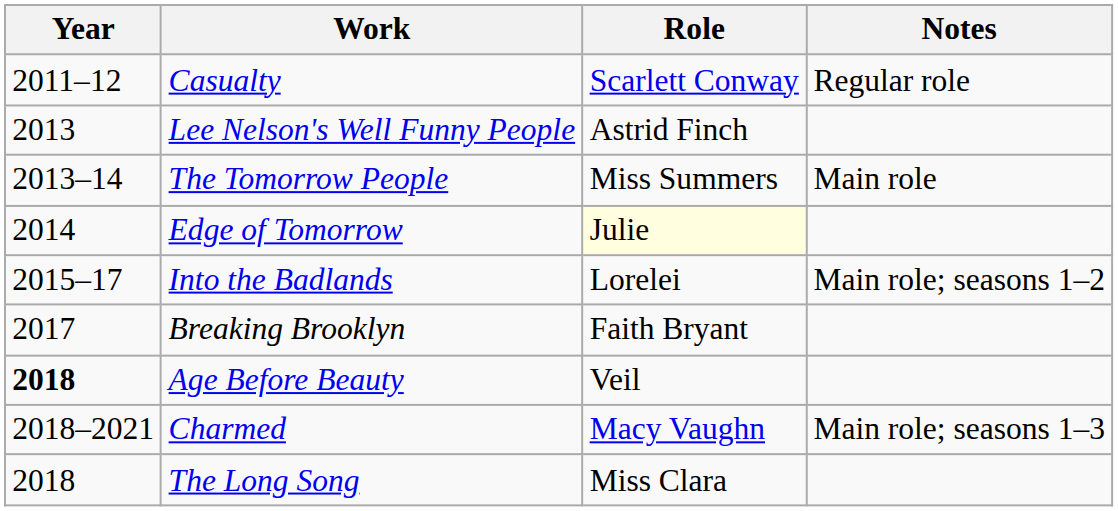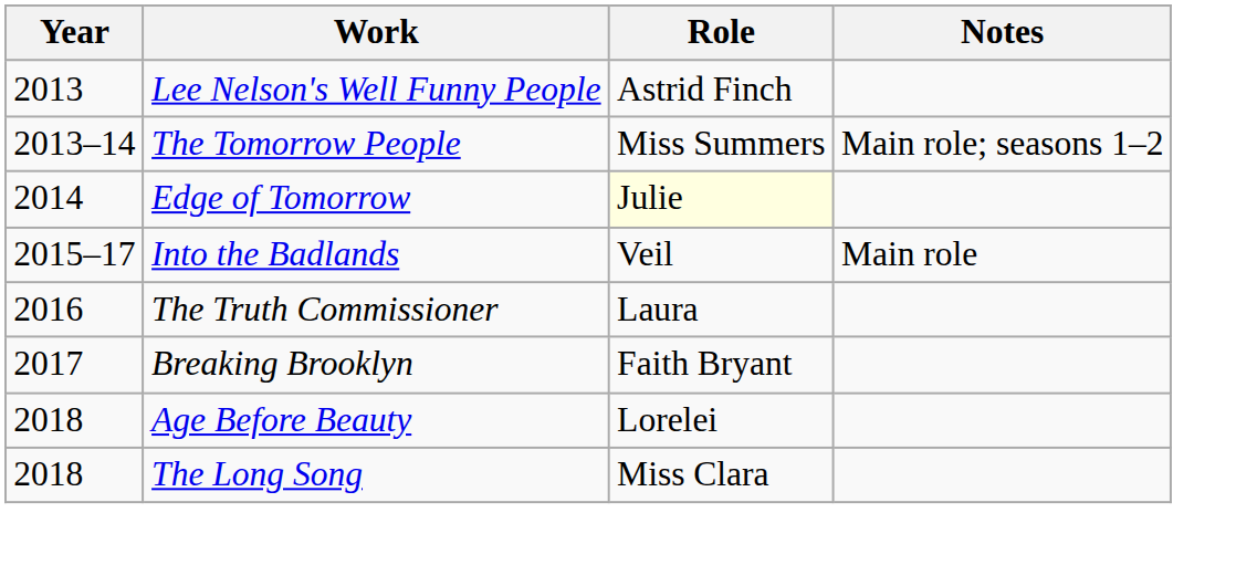 <table class="wikitable">
 <tr>
 <th>Year</th>
 <th>Work</th>
 <th>Role</th>
 <th>Notes</th>
-</tr>
-<tr>
-<td>2011–12</td>
-<td><em><a href='#'>Casualty</a></em></td>
-<td><a href='#'>Scarlett Conway</a></td>
-<td>Regular role</td>
 </tr>
 <tr>
 <td>2013</td>
 <td><em><a href='#'>Lee Nelson's Well Funny People</a></em></td>
 <td>Astrid Finch</td>
 <td></td>
 </tr>
 <tr>
 <td>2013–14</td>
 <td><em><a href='#'>The Tomorrow People</a></em></td>
 <td>Miss Summers</td>
-<td>Main role</td>
+<td>Main role; seasons 1–2</td>
 </tr>
 <tr>
 <td>2014</td>
 <td><em><a href='#'>Edge of Tomorrow</a></em></td>
 <td style="background: lightyellow;">Julie</td>
 <td></td>
 </tr>
 <tr>
 <td>2015–17</td>
 <td><em><a href='#'>Into the Badlands</a></em></td>
-<td>Lorelei</td>
-<td>Main role; seasons 1–2</td>
+<td>Veil</td>
+<td>Main role</td>
+</tr>
+<tr>
+<td>2016</td>
+<td><em>The Truth Commissioner</em></td>
+<td>Laura</td>
+<td></td>
 </tr>
 <tr>
 <td>2017</td>
 <td><em>Breaking Brooklyn</em></td>
 <td>Faith Bryant</td>
 <td></td>
 </tr>
 <tr>
-<td><strong>2018</strong></td>
+<td>2018</td>
 <td><em><a href='#'>Age Before Beauty</a></em></td>
-<td>Veil</td>
+<td>Lorelei</td>
 <td></td>
-</tr>
-<tr>
-<td>2018–2021</td>
-<td><em><a href='#'>Charmed</a></em></td>
-<td><a href='#'>Macy Vaughn</a></td>
-<td>Main role; seasons 1–3</td>
 </tr>
 <tr>
 <td>2018</td>
 <td><a href='#'><em>The Long Song</em></a></td>
 <td>Miss Clara</td>
 <td></td>
 </tr>
 </table>
